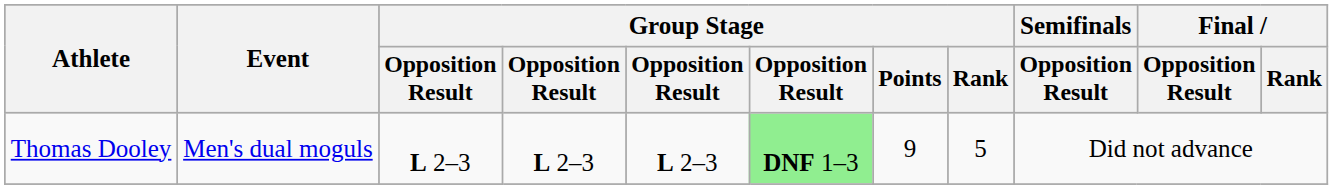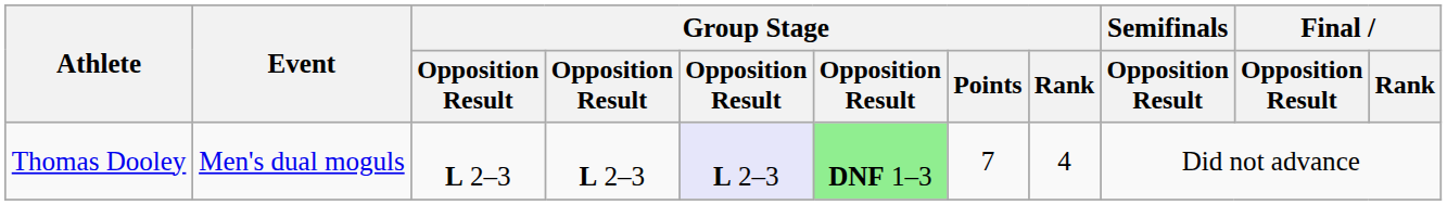 <table class="wikitable" style="font-size:90%">
 <tr>
 <th rowspan="2">Athlete</th>
 <th rowspan="2">Event</th>
 <th colspan=6>Group Stage</th>
 <th>Semifinals</th>
 <th colspan=2>Final / </th>
 </tr>
 <tr style="font-size:95%">
 <th>Opposition<br>Result</th>
 <th>Opposition<br>Result</th>
 <th>Opposition<br>Result</th>
 <th>Opposition<br>Result</th>
 <th>Points</th>
 <th>Rank</th>
 <th>Opposition<br>Result</th>
 <th>Opposition<br>Result</th>
 <th>Rank</th>
 </tr>
 <tr align=center>
 <td align=left><a href='#'>Thomas Dooley</a></td>
 <td align=left><a href='#'>Men's dual moguls</a></td>
 <td><br><strong>L</strong> 2–3</td>
 <td><br><strong>L</strong> 2–3</td>
-<td><br><strong>L</strong> 2–3</td>
+<td style="background: lavender;"><br><strong>L</strong> 2–3</td>
 <td style="background: lightgreen;"><br><strong>DNF</strong> 1–3</td>
-<td>9</td>
-<td>5</td>
+<td>7</td>
+<td>4</td>
 <td colspan=3>Did not advance</td>
 </tr>
 </table>
